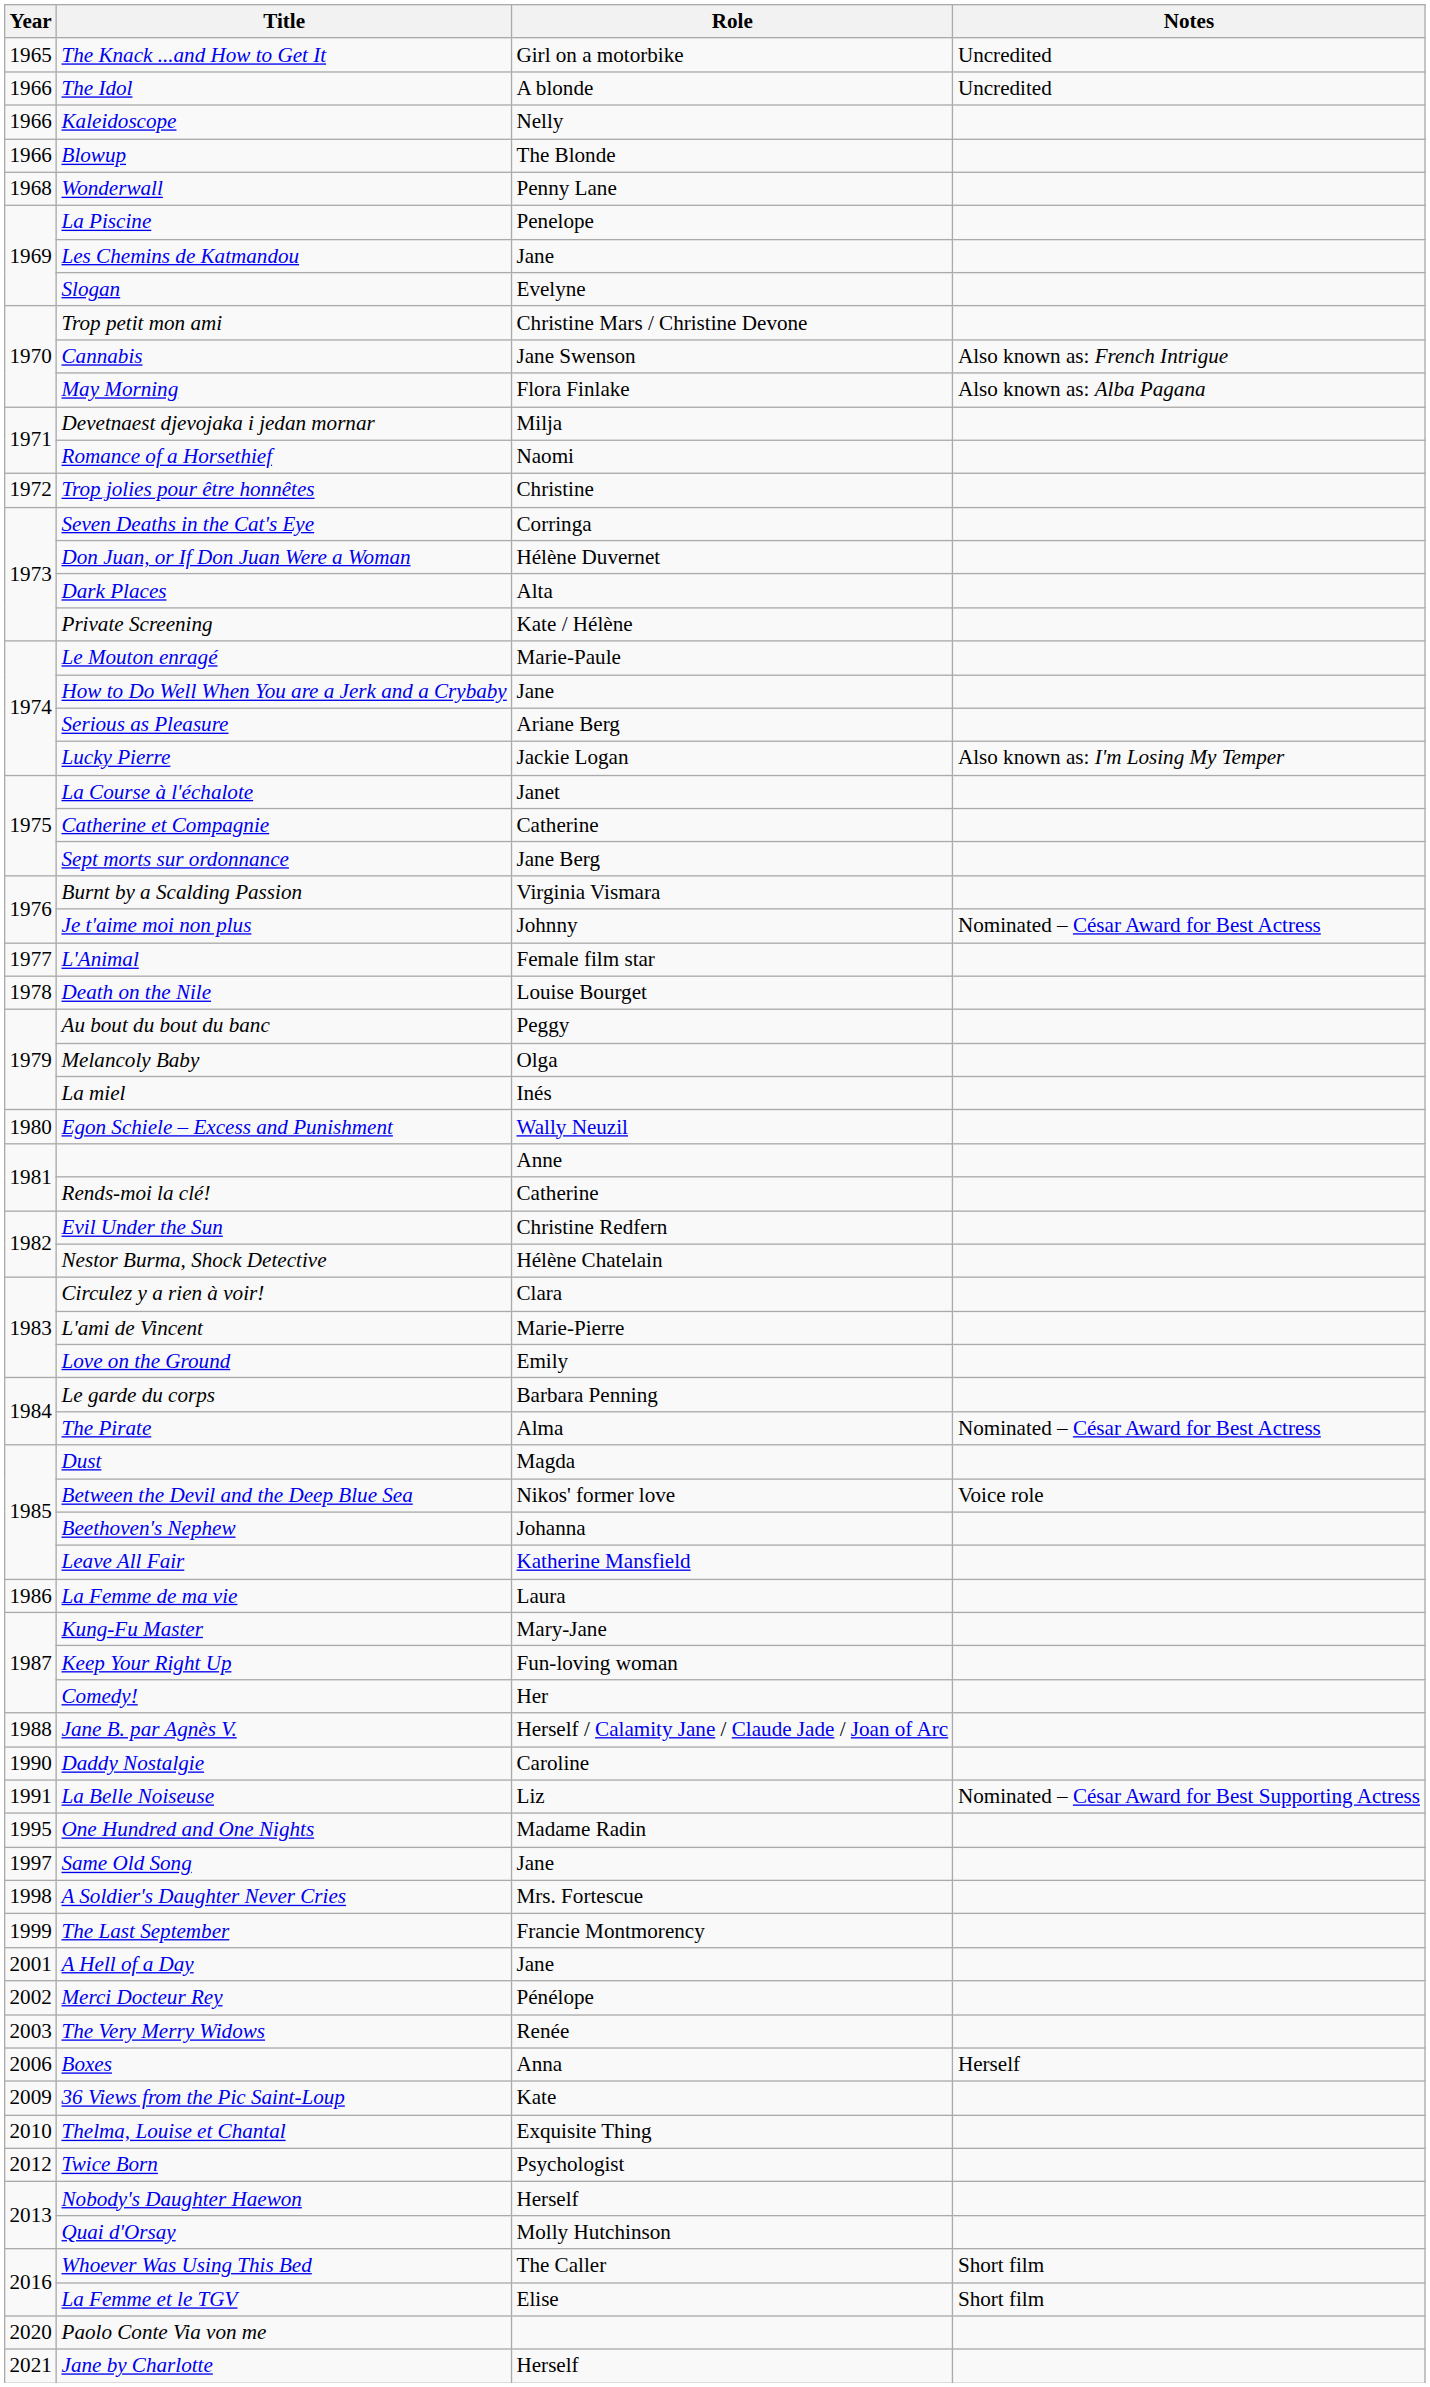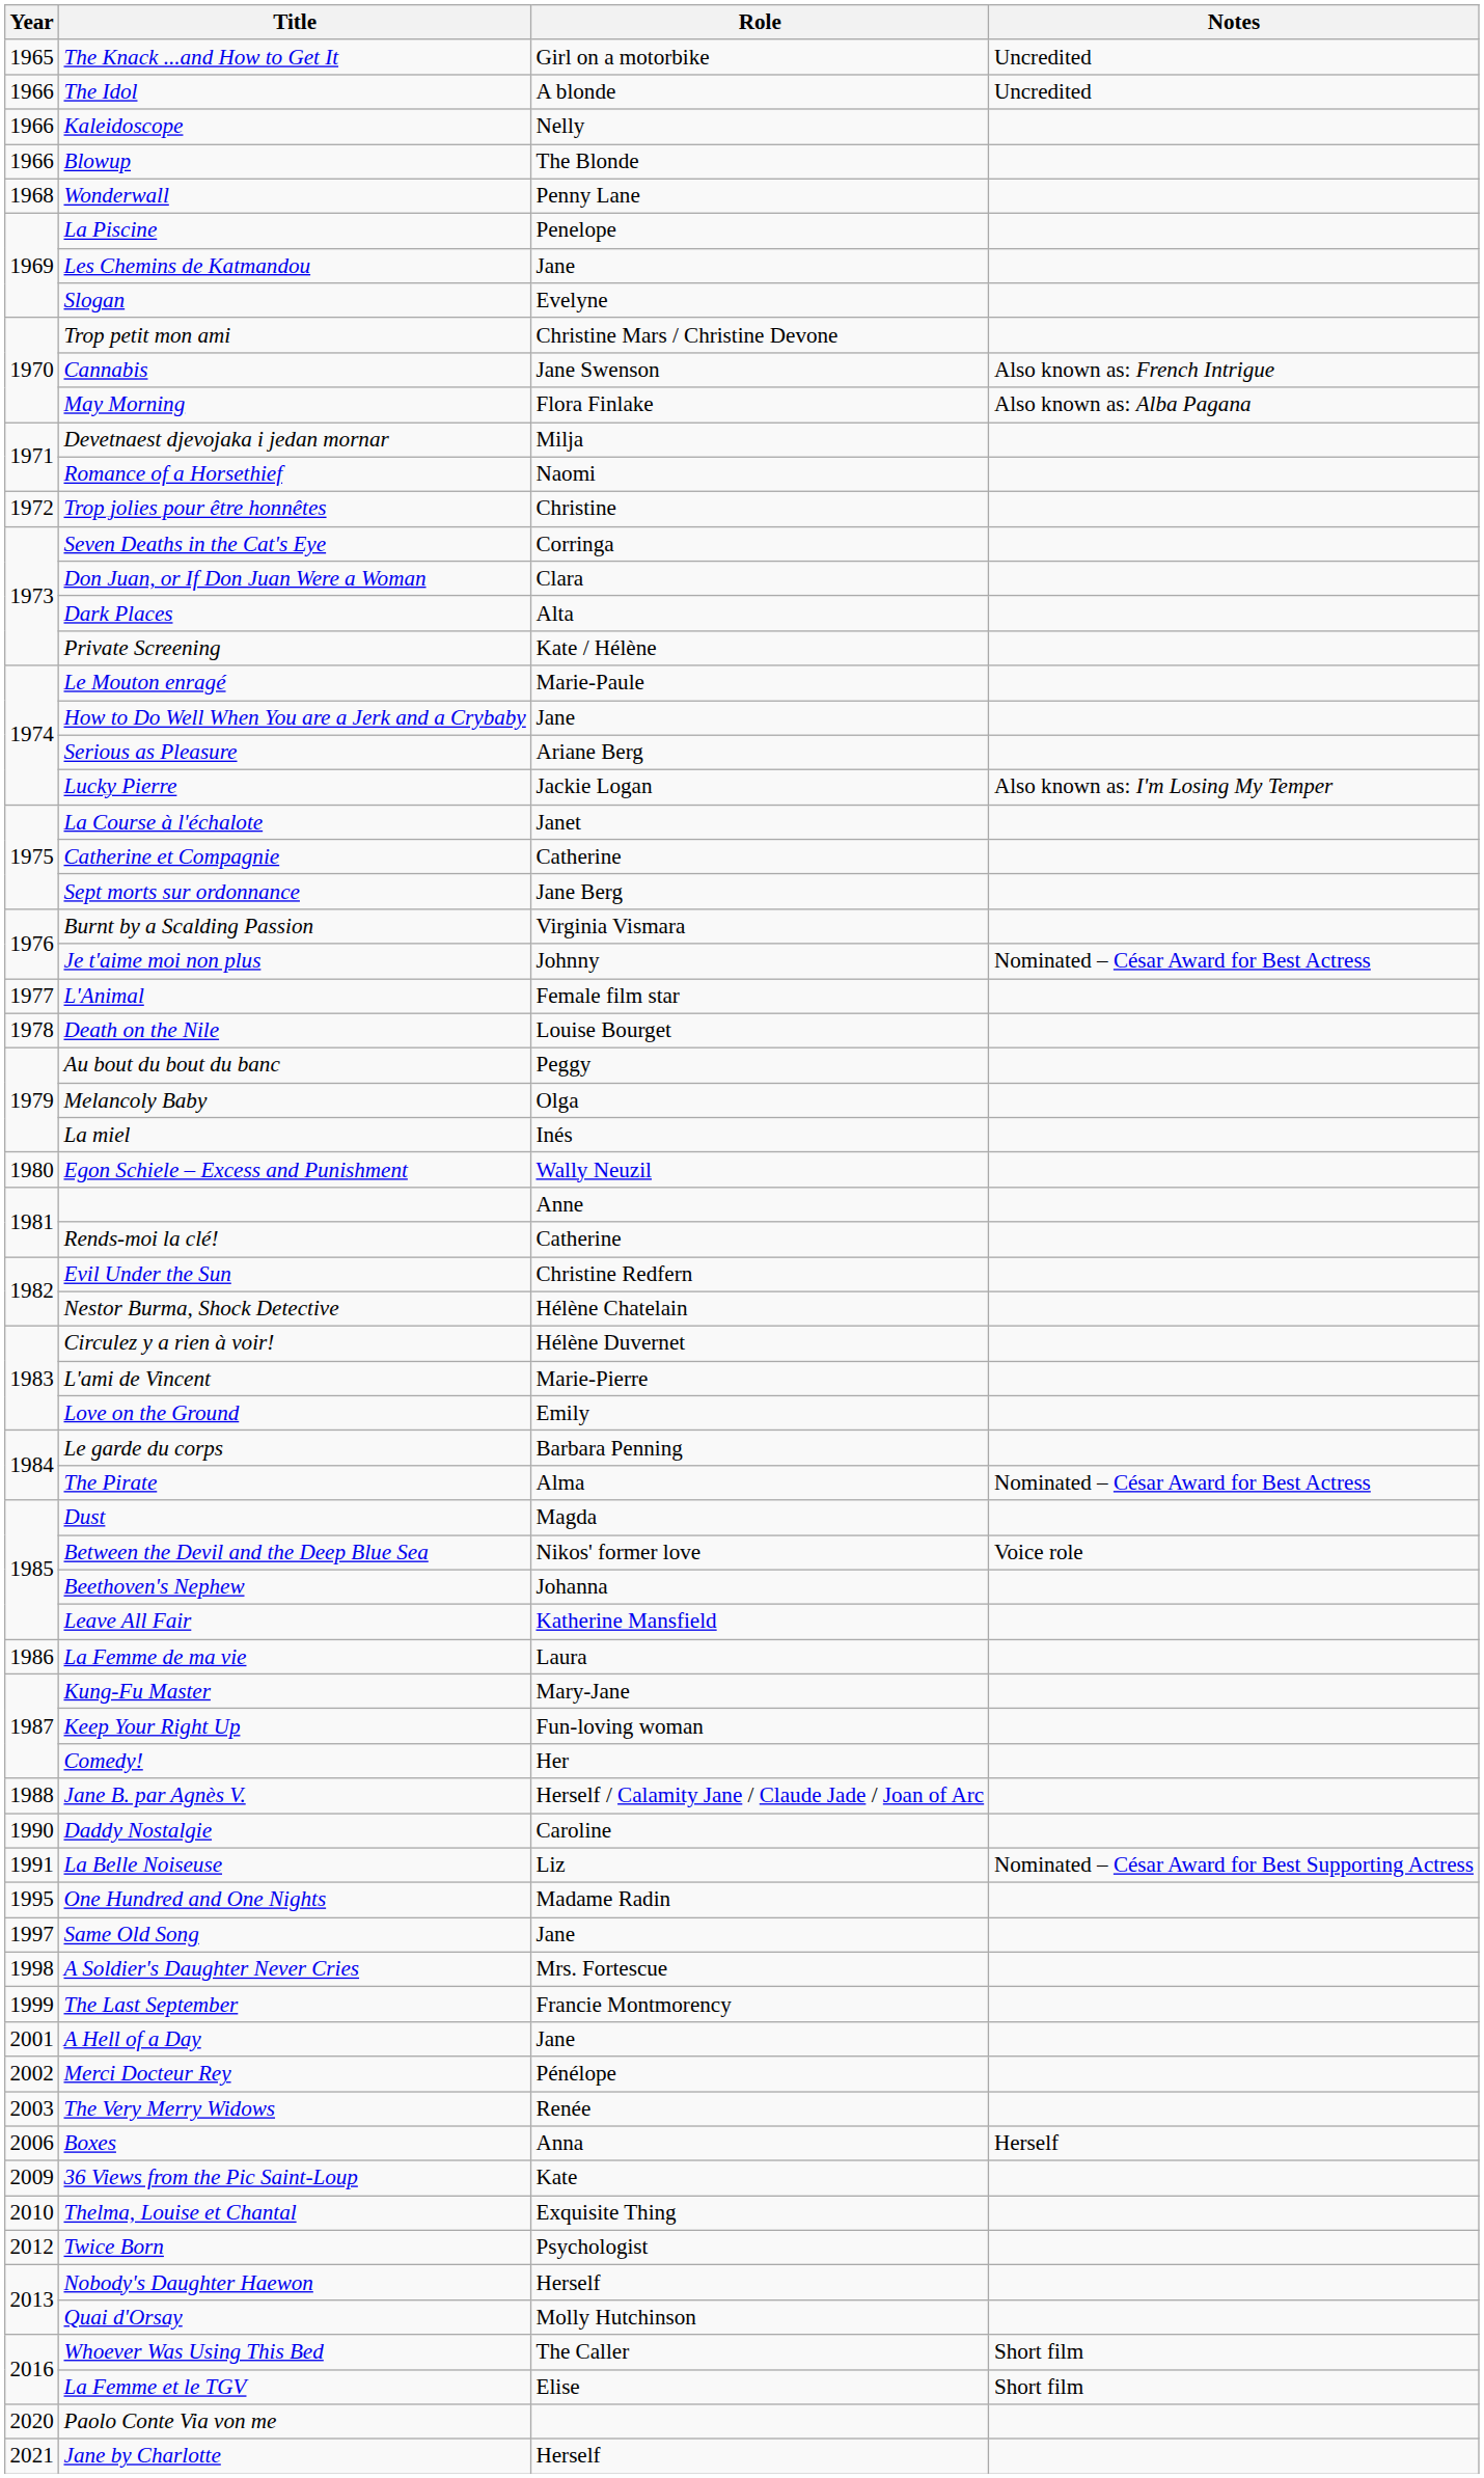 <table class="wikitable sortable">
 <tr>
 <th>Year</th>
 <th>Title</th>
 <th>Role</th>
 <th>Notes</th>
 </tr>
 <tr>
 <td>1965</td>
 <td><em><a href='#'>The Knack ...and How to Get It</a></em></td>
 <td>Girl on a motorbike</td>
 <td>Uncredited</td>
 </tr>
 <tr>
 <td>1966</td>
 <td><em><a href='#'>The Idol</a></em></td>
 <td>A blonde</td>
 <td>Uncredited</td>
 </tr>
 <tr>
 <td>1966</td>
 <td><em><a href='#'>Kaleidoscope</a></em></td>
 <td>Nelly</td>
 <td></td>
 </tr>
 <tr>
 <td>1966</td>
 <td><em><a href='#'>Blowup</a></em></td>
 <td>The Blonde</td>
 <td></td>
 </tr>
 <tr>
 <td>1968</td>
 <td><em><a href='#'>Wonderwall</a></em></td>
 <td>Penny Lane</td>
 <td></td>
 </tr>
 <tr>
 <td rowspan="3">1969</td>
 <td><em><a href='#'>La Piscine</a></em></td>
 <td>Penelope</td>
 <td></td>
 </tr>
 <tr>
 <td><em><a href='#'>Les Chemins de Katmandou</a></em></td>
 <td>Jane</td>
 <td></td>
 </tr>
 <tr>
 <td><em><a href='#'>Slogan</a></em></td>
 <td>Evelyne</td>
 <td></td>
 </tr>
 <tr>
 <td rowspan="3">1970</td>
 <td><em>Trop petit mon ami</em></td>
 <td>Christine Mars / Christine Devone</td>
 <td></td>
 </tr>
 <tr>
 <td><em><a href='#'>Cannabis</a></em></td>
 <td>Jane Swenson</td>
 <td>Also known as: <em>French Intrigue</em></td>
 </tr>
 <tr>
 <td><em><a href='#'>May Morning</a></em></td>
 <td>Flora Finlake</td>
 <td>Also known as: <em>Alba Pagana</em></td>
 </tr>
 <tr>
 <td rowspan="2">1971</td>
 <td><em>Devetnaest djevojaka i jedan mornar</em></td>
 <td>Milja</td>
 <td><em></em></td>
 </tr>
 <tr>
 <td><em><a href='#'>Romance of a Horsethief</a></em></td>
 <td>Naomi</td>
 <td><em></em></td>
 </tr>
 <tr>
 <td>1972</td>
 <td><em><a href='#'>Trop jolies pour être honnêtes</a></em></td>
 <td>Christine</td>
 <td></td>
 </tr>
 <tr>
 <td rowspan="4">1973</td>
 <td><em><a href='#'>Seven Deaths in the Cat's Eye</a></em></td>
 <td>Corringa</td>
 <td></td>
 </tr>
 <tr>
 <td><em><a href='#'>Don Juan, or If Don Juan Were a Woman</a></em></td>
-<td>Hélène Duvernet</td>
+<td>Clara</td>
 <td></td>
 </tr>
 <tr>
 <td><em><a href='#'>Dark Places</a></em></td>
 <td>Alta</td>
 <td></td>
 </tr>
 <tr>
 <td><em>Private Screening</em></td>
 <td>Kate / Hélène</td>
 <td></td>
 </tr>
 <tr>
 <td rowspan="4">1974</td>
 <td><em><a href='#'>Le Mouton enragé</a></em></td>
 <td>Marie-Paule</td>
 <td></td>
 </tr>
 <tr>
 <td><em><a href='#'>How to Do Well When You are a Jerk and a Crybaby</a></em></td>
 <td>Jane</td>
 <td></td>
 </tr>
 <tr>
 <td><em><a href='#'>Serious as Pleasure</a></em></td>
 <td>Ariane Berg</td>
 <td></td>
 </tr>
 <tr>
 <td><em><a href='#'>Lucky Pierre</a></em></td>
 <td>Jackie Logan</td>
 <td>Also known as: <em>I'm Losing My Temper</em></td>
 </tr>
 <tr>
 <td rowspan="3">1975</td>
 <td><em><a href='#'>La Course à l'échalote</a></em></td>
 <td>Janet</td>
 <td></td>
 </tr>
 <tr>
 <td><em><a href='#'>Catherine et Compagnie</a></em></td>
 <td>Catherine</td>
 <td></td>
 </tr>
 <tr>
 <td><em><a href='#'>Sept morts sur ordonnance</a></em></td>
 <td>Jane Berg</td>
 <td></td>
 </tr>
 <tr>
 <td rowspan="2">1976</td>
 <td><em>Burnt by a Scalding Passion</em></td>
 <td>Virginia Vismara</td>
 <td></td>
 </tr>
 <tr>
 <td><em><a href='#'>Je t'aime moi non plus</a></em></td>
 <td>Johnny</td>
 <td>Nominated – <a href='#'>César Award for Best Actress</a></td>
 </tr>
 <tr>
 <td>1977</td>
 <td><em><a href='#'>L'Animal</a></em></td>
 <td>Female film star</td>
 <td></td>
 </tr>
 <tr>
 <td>1978</td>
 <td><em><a href='#'>Death on the Nile</a></em></td>
 <td>Louise Bourget</td>
 <td></td>
 </tr>
 <tr>
 <td rowspan="3">1979</td>
 <td><em>Au bout du bout du banc</em></td>
 <td>Peggy</td>
 <td></td>
 </tr>
 <tr>
 <td><em>Melancoly Baby</em></td>
 <td>Olga</td>
 <td></td>
 </tr>
 <tr>
 <td><em>La miel</em></td>
 <td>Inés</td>
 <td></td>
 </tr>
 <tr>
 <td>1980</td>
 <td><em><a href='#'>Egon Schiele – Excess and Punishment</a></em></td>
 <td><a href='#'>Wally Neuzil</a></td>
 <td></td>
 </tr>
 <tr>
 <td rowspan="2">1981</td>
 <td><em></em></td>
 <td>Anne</td>
 <td></td>
 </tr>
 <tr>
 <td><em>Rends-moi la clé!</em></td>
 <td>Catherine</td>
 <td></td>
 </tr>
 <tr>
 <td rowspan="2">1982</td>
 <td><em><a href='#'>Evil Under the Sun</a></em></td>
 <td>Christine Redfern</td>
 <td></td>
 </tr>
 <tr>
 <td><em>Nestor Burma, Shock Detective</em></td>
 <td>Hélène Chatelain</td>
 <td></td>
 </tr>
 <tr>
 <td rowspan="3">1983</td>
 <td><em>Circulez y a rien à voir!</em></td>
-<td>Clara</td>
+<td>Hélène Duvernet</td>
 <td></td>
 </tr>
 <tr>
 <td><em>L'ami de Vincent</em></td>
 <td>Marie-Pierre</td>
 <td></td>
 </tr>
 <tr>
 <td><em><a href='#'>Love on the Ground</a></em></td>
 <td>Emily</td>
 <td></td>
 </tr>
 <tr>
 <td rowspan="2">1984</td>
 <td><em>Le garde du corps</em></td>
 <td>Barbara Penning</td>
 <td></td>
 </tr>
 <tr>
 <td><em><a href='#'>The Pirate</a></em></td>
 <td>Alma</td>
 <td>Nominated – <a href='#'>César Award for Best Actress</a></td>
 </tr>
 <tr>
 <td rowspan="4">1985</td>
 <td><em><a href='#'>Dust</a></em></td>
 <td>Magda</td>
 <td></td>
 </tr>
 <tr>
 <td><em><a href='#'>Between the Devil and the Deep Blue Sea</a></em></td>
 <td>Nikos' former love</td>
 <td>Voice role</td>
 </tr>
 <tr>
 <td><em><a href='#'>Beethoven's Nephew</a></em></td>
 <td>Johanna</td>
 <td></td>
 </tr>
 <tr>
 <td><em><a href='#'>Leave All Fair</a></em></td>
 <td><a href='#'>Katherine Mansfield</a></td>
 <td></td>
 </tr>
 <tr>
 <td>1986</td>
 <td><em><a href='#'>La Femme de ma vie</a></em></td>
 <td>Laura</td>
 <td></td>
 </tr>
 <tr>
 <td rowspan="3">1987</td>
 <td><em><a href='#'>Kung-Fu Master</a></em></td>
 <td>Mary-Jane</td>
 <td></td>
 </tr>
 <tr>
 <td><em><a href='#'>Keep Your Right Up</a></em></td>
 <td>Fun-loving woman</td>
 <td></td>
 </tr>
 <tr>
 <td><em><a href='#'>Comedy!</a></em></td>
 <td>Her</td>
 <td></td>
 </tr>
 <tr>
 <td>1988</td>
 <td><em><a href='#'>Jane B. par Agnès V.</a></em></td>
 <td>Herself / <a href='#'>Calamity Jane</a> / <a href='#'>Claude Jade</a> / <a href='#'>Joan of Arc</a></td>
 <td></td>
 </tr>
 <tr>
 <td>1990</td>
 <td><em><a href='#'>Daddy Nostalgie</a></em></td>
 <td>Caroline</td>
 <td></td>
 </tr>
 <tr>
 <td>1991</td>
 <td><em><a href='#'>La Belle Noiseuse</a></em></td>
 <td>Liz</td>
 <td>Nominated – <a href='#'>César Award for Best Supporting Actress</a></td>
 </tr>
 <tr>
 <td>1995</td>
 <td><em><a href='#'>One Hundred and One Nights</a></em></td>
 <td>Madame Radin</td>
 <td></td>
 </tr>
 <tr>
 <td>1997</td>
 <td><em><a href='#'>Same Old Song</a></em></td>
 <td>Jane</td>
 <td></td>
 </tr>
 <tr>
 <td>1998</td>
 <td><em><a href='#'>A Soldier's Daughter Never Cries</a></em></td>
 <td>Mrs. Fortescue</td>
 <td></td>
 </tr>
 <tr>
 <td>1999</td>
 <td><em><a href='#'>The Last September</a></em></td>
 <td>Francie Montmorency</td>
 <td></td>
 </tr>
 <tr>
 <td>2001</td>
 <td><em><a href='#'>A Hell of a Day</a></em></td>
 <td>Jane</td>
 <td></td>
 </tr>
 <tr>
 <td>2002</td>
 <td><em><a href='#'>Merci Docteur Rey</a></em></td>
 <td>Pénélope</td>
 <td></td>
 </tr>
 <tr>
 <td>2003</td>
 <td><em><a href='#'>The Very Merry Widows</a></em></td>
 <td>Renée</td>
 <td></td>
 </tr>
 <tr>
 <td>2006</td>
 <td><em><a href='#'>Boxes</a></em></td>
 <td>Anna</td>
 <td>Herself</td>
 </tr>
 <tr>
 <td>2009</td>
 <td><em><a href='#'>36 Views from the Pic Saint-Loup</a></em></td>
 <td>Kate</td>
 <td></td>
 </tr>
 <tr>
 <td>2010</td>
 <td><em><a href='#'>Thelma, Louise et Chantal</a></em></td>
 <td>Exquisite Thing</td>
 <td></td>
 </tr>
 <tr>
 <td>2012</td>
 <td><em><a href='#'>Twice Born</a></em></td>
 <td>Psychologist</td>
 <td></td>
 </tr>
 <tr>
 <td rowspan="2">2013</td>
 <td><em><a href='#'>Nobody's Daughter Haewon</a></em></td>
 <td>Herself</td>
 <td></td>
 </tr>
 <tr>
 <td><em><a href='#'>Quai d'Orsay</a></em></td>
 <td>Molly Hutchinson</td>
 <td></td>
 </tr>
 <tr>
 <td rowspan="2">2016</td>
 <td><em><a href='#'>Whoever Was Using This Bed</a></em></td>
 <td>The Caller</td>
 <td>Short film</td>
 </tr>
 <tr>
 <td><em><a href='#'>La Femme et le TGV</a></em></td>
 <td>Elise</td>
 <td>Short film</td>
 </tr>
 <tr>
 <td>2020</td>
 <td><em>Paolo Conte Via von me</em></td>
 <td></td>
 <td></td>
 </tr>
 <tr>
 <td>2021</td>
 <td><em><a href='#'>Jane by Charlotte</a></em></td>
 <td>Herself</td>
 <td></td>
 </tr>
 </table>
